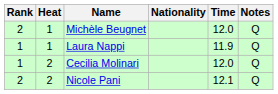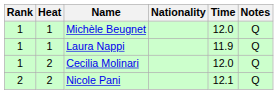 <table class="wikitable sortable" style="text-align:center">
 <tr>
 <th>Rank</th>
 <th>Heat</th>
 <th>Name</th>
 <th>Nationality</th>
 <th>Time</th>
 <th>Notes</th>
 </tr>
 <tr bgcolor=ccffcc>
-<td>2</td>
+<td>1</td>
 <td>1</td>
 <td align=left><a href='#'>Michèle Beugnet</a></td>
 <td align=left></td>
 <td>12.0</td>
 <td>Q</td>
 </tr>
 <tr bgcolor=ccffcc>
 <td>1</td>
 <td>1</td>
 <td align=left><a href='#'>Laura Nappi</a></td>
 <td align=left></td>
 <td>11.9</td>
 <td>Q</td>
 </tr>
 <tr bgcolor=ccffcc>
 <td>1</td>
 <td>2</td>
 <td align=left><a href='#'>Cecilia Molinari</a></td>
 <td align=left></td>
 <td>12.0</td>
 <td>Q</td>
 </tr>
 <tr bgcolor=ccffcc>
 <td>2</td>
 <td>2</td>
 <td align=left><a href='#'>Nicole Pani</a></td>
 <td align=left></td>
 <td>12.1</td>
 <td>Q</td>
 </tr>
 </table>
